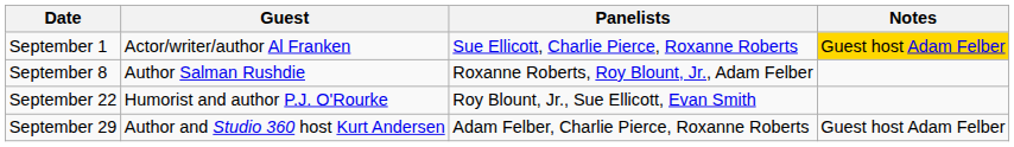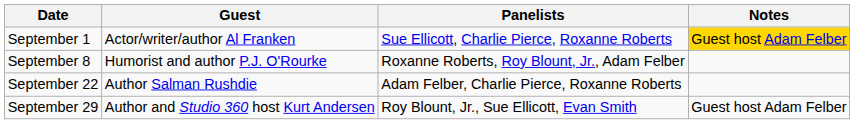 <table class="wikitable">
 <tr>
 <th>Date</th>
 <th>Guest</th>
 <th>Panelists</th>
 <th>Notes</th>
 </tr>
 <tr>
 <td>September 1</td>
 <td>Actor/writer/author <a href='#'>Al Franken</a></td>
 <td><a href='#'>Sue Ellicott</a>, <a href='#'>Charlie Pierce</a>, <a href='#'>Roxanne Roberts</a></td>
 <td style="background: gold;">Guest host <a href='#'>Adam Felber</a></td>
 </tr>
 <tr>
 <td>September 8</td>
-<td>Author <a href='#'>Salman Rushdie</a></td>
+<td>Humorist and author <a href='#'>P.J. O'Rourke</a></td>
 <td>Roxanne Roberts, <a href='#'>Roy Blount, Jr.</a>, Adam Felber</td>
 <td></td>
 </tr>
 <tr>
 <td>September 22</td>
-<td>Humorist and author <a href='#'>P.J. O'Rourke</a></td>
-<td>Roy Blount, Jr., Sue Ellicott, <a href='#'>Evan Smith</a></td>
+<td>Author <a href='#'>Salman Rushdie</a></td>
+<td>Adam Felber, Charlie Pierce, Roxanne Roberts</td>
 <td></td>
 </tr>
 <tr>
 <td>September 29</td>
 <td>Author and <em><a href='#'>Studio 360</a></em> host <a href='#'>Kurt Andersen</a></td>
-<td>Adam Felber, Charlie Pierce, Roxanne Roberts</td>
+<td>Roy Blount, Jr., Sue Ellicott, <a href='#'>Evan Smith</a></td>
 <td>Guest host Adam Felber</td>
 </tr>
 </table>
